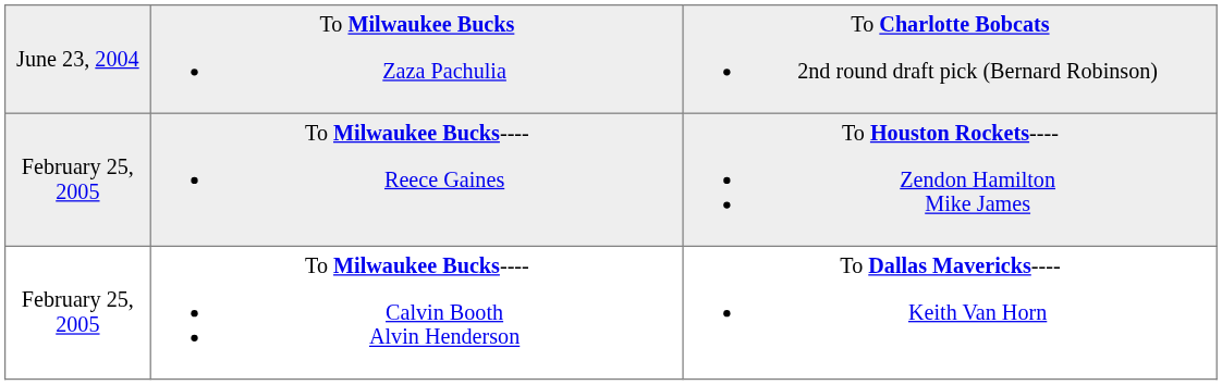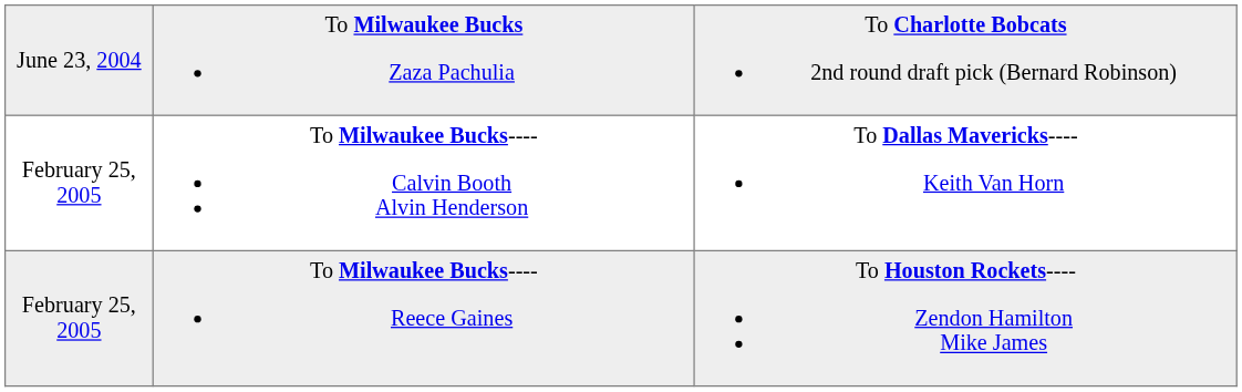 <table border="1" style="border-collapse:collapse; text-align:center; width:100%;"  cellpadding="5">
 <tr style="background:#eee;">
 <td style="width:12%">June 23, <a href='#'>2004</a></td>
 <td style="width:44%" valign="top">To <strong><a href='#'>Milwaukee Bucks</a></strong><br><ul><li><a href='#'>Zaza Pachulia</a></li></ul></td>
 <td style="width:44%" valign="top">To <strong><a href='#'>Charlotte Bobcats</a></strong><br><ul><li>2nd round draft pick (Bernard Robinson)</li></ul></td>
 </tr>
+<tr style="background:#ee;">
+<td style="width:12%">February 25, <a href='#'>2005</a></td>
+<td style="width:30%; vertical-align:top;">To <strong><a href='#'>Milwaukee Bucks</a></strong>----<br><ul><li><a href='#'>Calvin Booth</a></li><li><a href='#'>Alvin Henderson</a></li></ul></td>
+<td style="width:30%; vertical-align:top;">To <strong><a href='#'>Dallas Mavericks</a></strong>----<br><ul><li><a href='#'>Keith Van Horn</a></li></ul></td>
+</tr>
 <tr style="background:#eee;">
 <td style="width:12%">February 25, <a href='#'>2005</a></td>
 <td style="width:30%; vertical-align:top;">To <strong><a href='#'>Milwaukee Bucks</a></strong>----<br><ul><li><a href='#'>Reece Gaines</a></li></ul></td>
 <td style="width:30%; vertical-align:top;">To <strong><a href='#'>Houston Rockets</a></strong>----<br><ul><li><a href='#'>Zendon Hamilton</a></li><li><a href='#'>Mike James</a></li></ul></td>
 </tr>
-<tr style="background:#ee;">
-<td style="width:12%">February 25, <a href='#'>2005</a></td>
-<td style="width:30%; vertical-align:top;">To <strong><a href='#'>Milwaukee Bucks</a></strong>----<br><ul><li><a href='#'>Calvin Booth</a></li><li><a href='#'>Alvin Henderson</a></li></ul></td>
-<td style="width:30%; vertical-align:top;">To <strong><a href='#'>Dallas Mavericks</a></strong>----<br><ul><li><a href='#'>Keith Van Horn</a></li></ul></td>
-</tr>
 </table>
